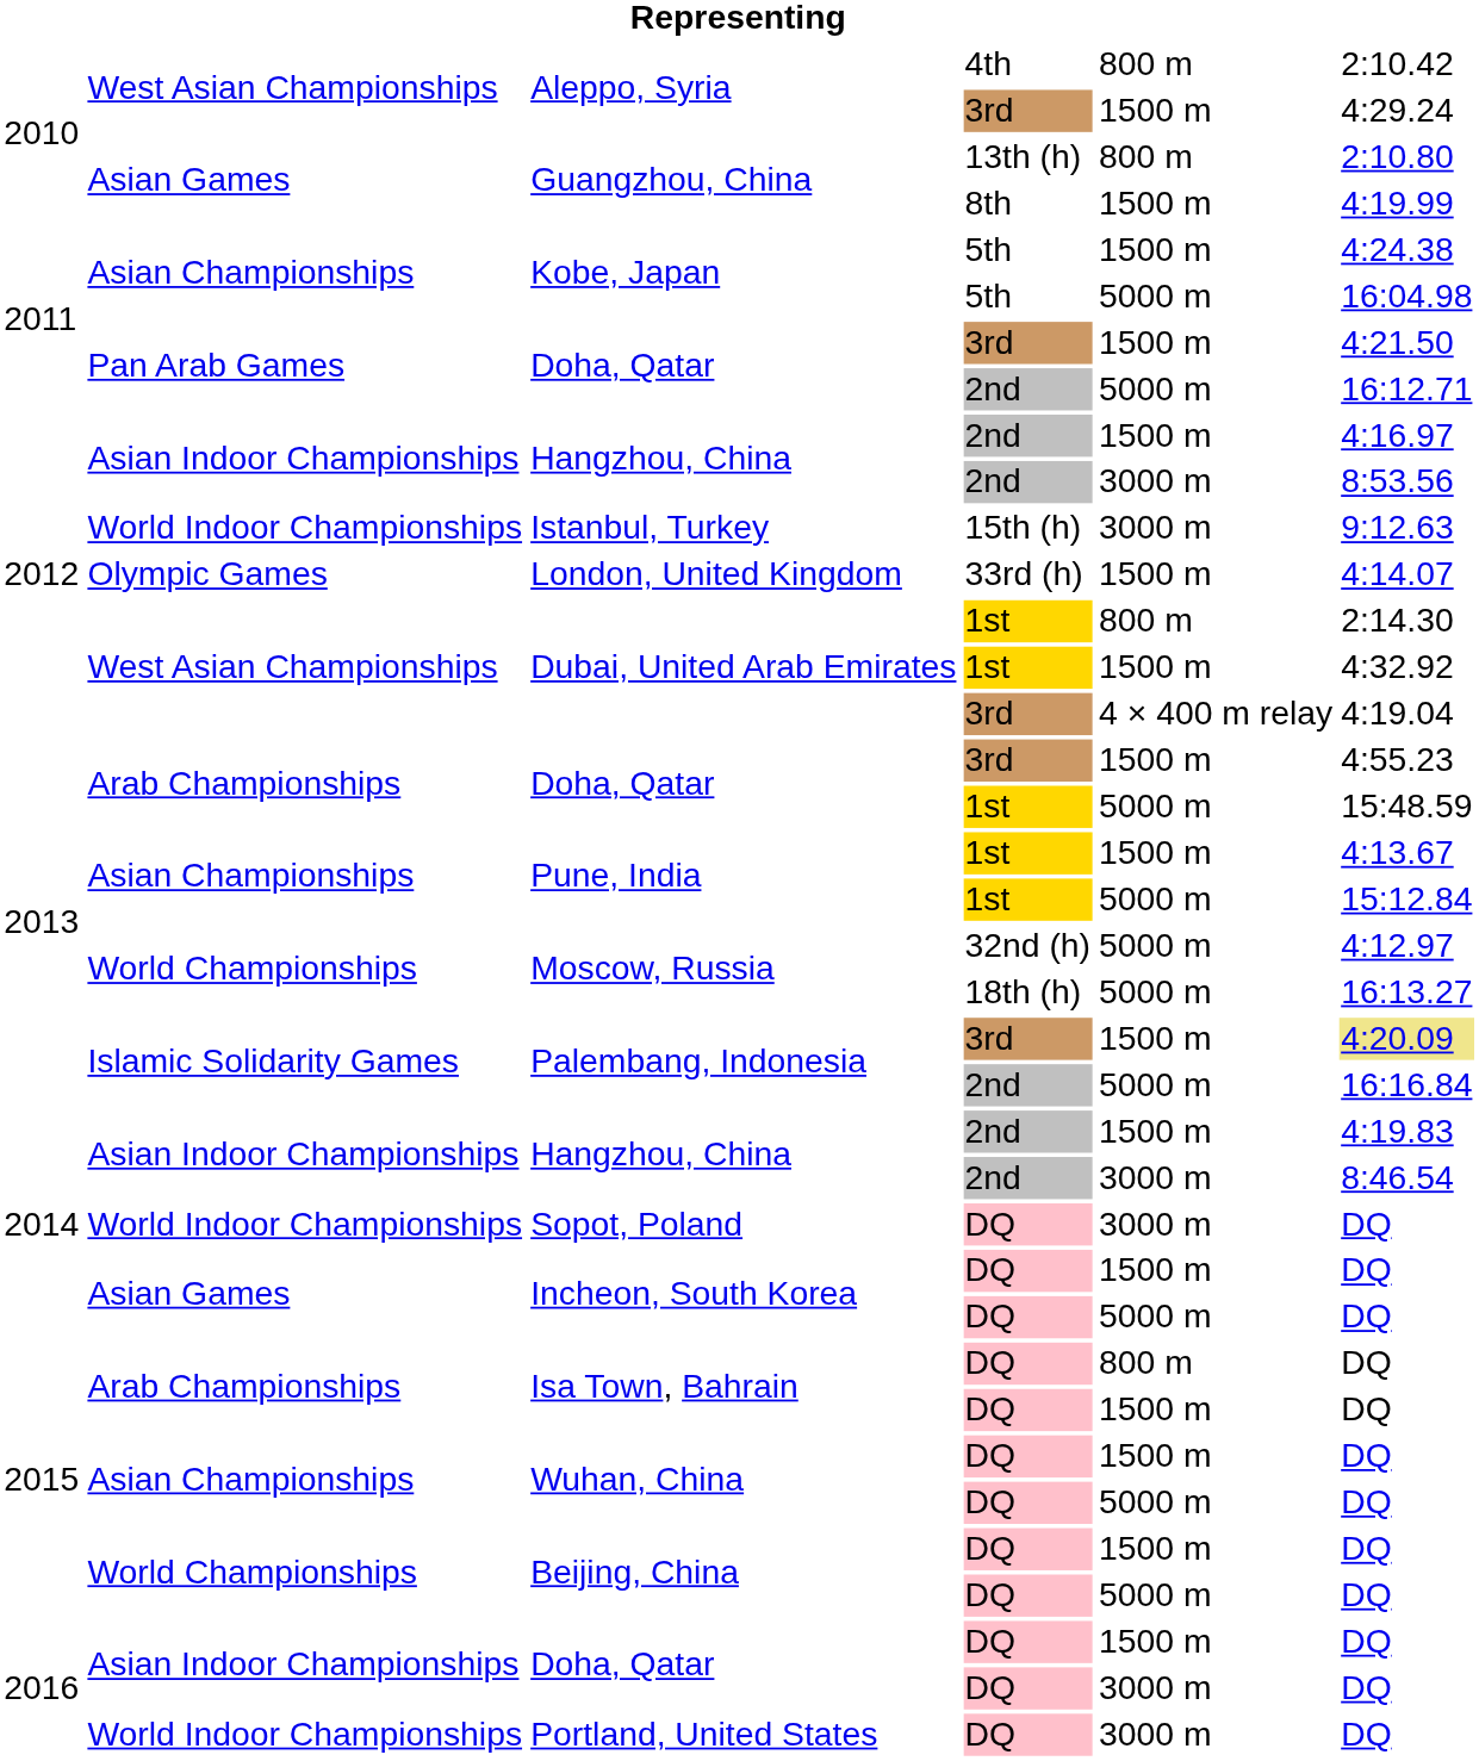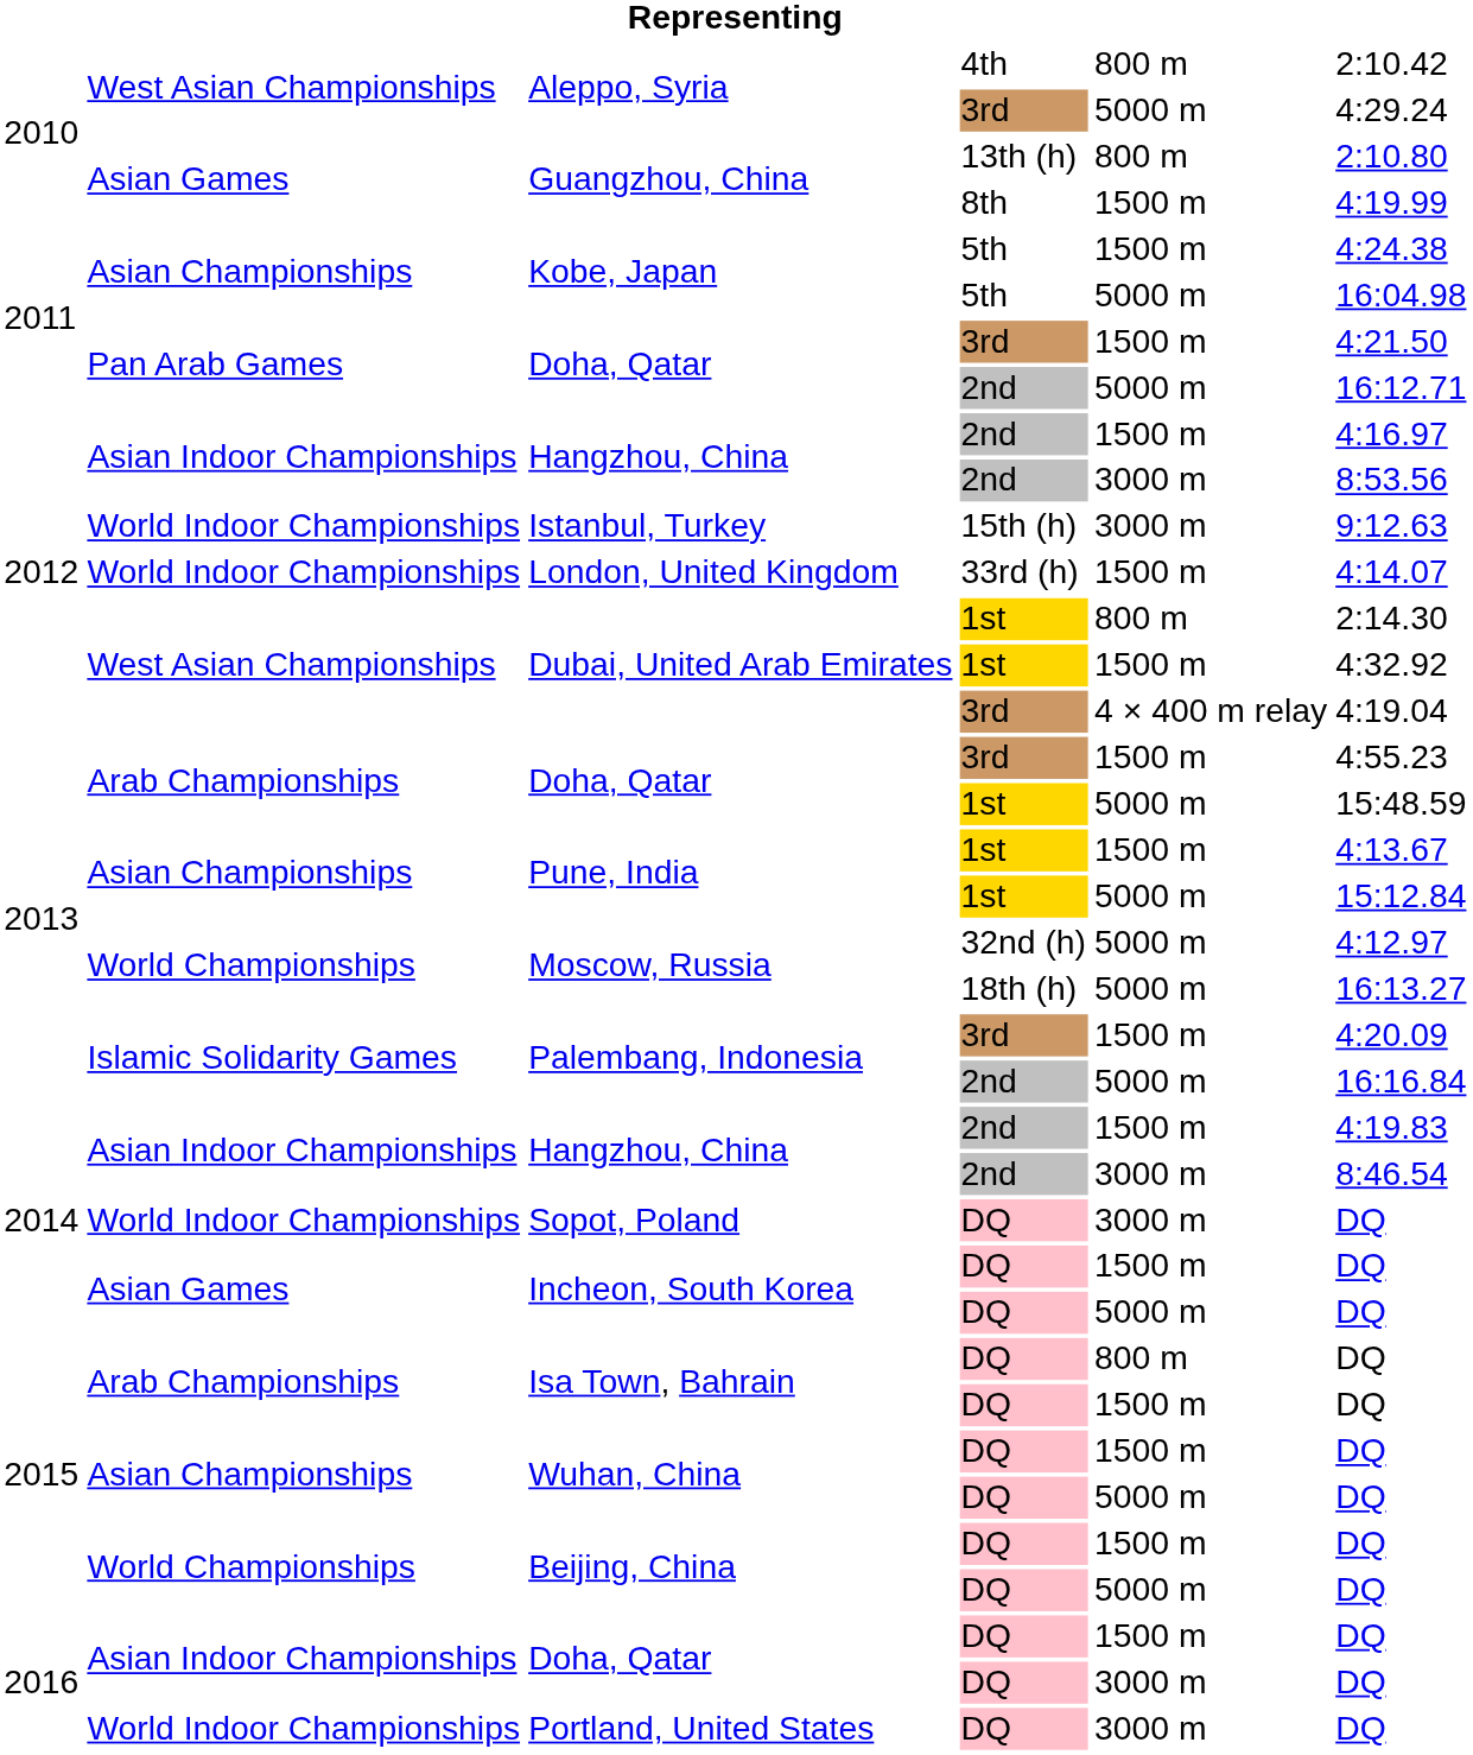 <table>
 <tr>
 <th colspan="6">Representing </th>
 </tr>
 <tr>
 <td rowspan=4>2010</td>
 <td rowspan=2><a href='#'>West Asian Championships</a></td>
 <td rowspan=2><a href='#'>Aleppo, Syria</a></td>
 <td>4th</td>
 <td>800 m</td>
 <td>2:10.42</td>
 </tr>
 <tr>
 <td bgcolor=cc9966>3rd</td>
-<td>1500 m</td>
+<td>5000 m</td>
 <td>4:29.24</td>
 </tr>
 <tr>
 <td rowspan=2><a href='#'>Asian Games</a></td>
 <td rowspan=2><a href='#'>Guangzhou, China</a></td>
 <td>13th (h)</td>
 <td>800 m</td>
 <td><a href='#'>2:10.80</a></td>
 </tr>
 <tr>
 <td>8th</td>
 <td>1500 m</td>
 <td><a href='#'>4:19.99</a></td>
 </tr>
 <tr>
 <td rowspan=4>2011</td>
 <td rowspan=2><a href='#'>Asian Championships</a></td>
 <td rowspan=2><a href='#'>Kobe, Japan</a></td>
 <td>5th</td>
 <td>1500 m</td>
 <td><a href='#'>4:24.38</a></td>
 </tr>
 <tr>
 <td>5th</td>
 <td>5000 m</td>
 <td><a href='#'>16:04.98</a></td>
 </tr>
 <tr>
 <td rowspan=2><a href='#'>Pan Arab Games</a></td>
 <td rowspan=2><a href='#'>Doha, Qatar</a></td>
 <td bgcolor=cc9966>3rd</td>
 <td>1500 m</td>
 <td><a href='#'>4:21.50</a></td>
 </tr>
 <tr>
 <td bgcolor=silver>2nd</td>
 <td>5000 m</td>
 <td><a href='#'>16:12.71</a></td>
 </tr>
 <tr>
 <td rowspan=7>2012</td>
 <td rowspan=2><a href='#'>Asian Indoor Championships</a></td>
 <td rowspan=2><a href='#'>Hangzhou, China</a></td>
 <td bgcolor=silver>2nd</td>
 <td>1500 m</td>
 <td><a href='#'>4:16.97</a></td>
 </tr>
 <tr>
 <td bgcolor=silver>2nd</td>
 <td>3000 m</td>
 <td><a href='#'>8:53.56</a></td>
 </tr>
 <tr>
 <td><a href='#'>World Indoor Championships</a></td>
 <td><a href='#'>Istanbul, Turkey</a></td>
 <td>15th (h)</td>
 <td>3000 m</td>
 <td><a href='#'>9:12.63</a></td>
 </tr>
 <tr>
-<td><a href='#'>Olympic Games</a></td>
+<td><a href='#'>World Indoor Championships</a></td>
 <td><a href='#'>London, United Kingdom</a></td>
 <td>33rd (h)</td>
 <td>1500 m</td>
 <td><a href='#'>4:14.07</a></td>
 </tr>
 <tr>
 <td rowspan=3><a href='#'>West Asian Championships</a></td>
 <td rowspan=3><a href='#'>Dubai, United Arab Emirates</a></td>
 <td bgcolor=gold>1st</td>
 <td>800 m</td>
 <td>2:14.30</td>
 </tr>
 <tr>
 <td bgcolor=gold>1st</td>
 <td>1500 m</td>
 <td>4:32.92</td>
 </tr>
 <tr>
 <td bgcolor=cc9966>3rd</td>
 <td>4 × 400 m relay</td>
 <td>4:19.04</td>
 </tr>
 <tr>
 <td rowspan=8>2013</td>
 <td rowspan=2><a href='#'>Arab Championships</a></td>
 <td rowspan=2><a href='#'>Doha, Qatar</a></td>
 <td bgcolor=cc9966>3rd</td>
 <td>1500 m</td>
 <td>4:55.23</td>
 </tr>
 <tr>
 <td bgcolor=gold>1st</td>
 <td>5000 m</td>
 <td>15:48.59</td>
 </tr>
 <tr>
 <td rowspan=2><a href='#'>Asian Championships</a></td>
 <td rowspan=2><a href='#'>Pune, India</a></td>
 <td bgcolor=gold>1st</td>
 <td>1500 m</td>
 <td><a href='#'>4:13.67</a></td>
 </tr>
 <tr>
 <td bgcolor=gold>1st</td>
 <td>5000 m</td>
 <td><a href='#'>15:12.84</a></td>
 </tr>
 <tr>
 <td rowspan=2><a href='#'>World Championships</a></td>
 <td rowspan=2><a href='#'>Moscow, Russia</a></td>
 <td>32nd (h)</td>
 <td>5000 m</td>
 <td><a href='#'>4:12.97</a></td>
 </tr>
 <tr>
 <td>18th (h)</td>
 <td>5000 m</td>
 <td><a href='#'>16:13.27</a></td>
 </tr>
 <tr>
 <td rowspan=2><a href='#'>Islamic Solidarity Games</a></td>
 <td rowspan=2><a href='#'>Palembang, Indonesia</a></td>
 <td bgcolor=cc9966>3rd</td>
 <td>1500 m</td>
-<td style="background: khaki;"><a href='#'>4:20.09</a></td>
+<td><a href='#'>4:20.09</a></td>
 </tr>
 <tr>
 <td bgcolor=silver>2nd</td>
 <td>5000 m</td>
 <td><a href='#'>16:16.84</a></td>
 </tr>
 <tr>
 <td rowspan=5>2014</td>
 <td rowspan=2><a href='#'>Asian Indoor Championships</a></td>
 <td rowspan=2><a href='#'>Hangzhou, China</a></td>
 <td bgcolor=silver>2nd</td>
 <td>1500 m</td>
 <td><a href='#'>4:19.83</a></td>
 </tr>
 <tr>
 <td bgcolor=silver>2nd</td>
 <td>3000 m</td>
 <td><a href='#'>8:46.54</a></td>
 </tr>
 <tr>
 <td><a href='#'>World Indoor Championships</a></td>
 <td><a href='#'>Sopot, Poland</a></td>
 <td bgcolor=pink>DQ</td>
 <td>3000 m</td>
 <td><a href='#'>DQ</a></td>
 </tr>
 <tr>
 <td rowspan=2><a href='#'>Asian Games</a></td>
 <td rowspan=2><a href='#'>Incheon, South Korea</a></td>
 <td bgcolor=pink>DQ</td>
 <td>1500 m</td>
 <td><a href='#'>DQ</a></td>
 </tr>
 <tr>
 <td bgcolor=pink>DQ</td>
 <td>5000 m</td>
 <td><a href='#'>DQ</a></td>
 </tr>
 <tr>
 <td rowspan=6>2015</td>
 <td rowspan=2><a href='#'>Arab Championships</a></td>
 <td rowspan=2><a href='#'>Isa Town</a>, <a href='#'>Bahrain</a></td>
 <td bgcolor=pink>DQ</td>
 <td>800 m</td>
 <td>DQ</td>
 </tr>
 <tr>
 <td bgcolor=pink>DQ</td>
 <td>1500 m</td>
 <td>DQ</td>
 </tr>
 <tr>
 <td rowspan=2><a href='#'>Asian Championships</a></td>
 <td rowspan=2><a href='#'>Wuhan, China</a></td>
 <td bgcolor=pink>DQ</td>
 <td>1500 m</td>
 <td><a href='#'>DQ</a></td>
 </tr>
 <tr>
 <td bgcolor=pink>DQ</td>
 <td>5000 m</td>
 <td><a href='#'>DQ</a></td>
 </tr>
 <tr>
 <td rowspan=2><a href='#'>World Championships</a></td>
 <td rowspan=2><a href='#'>Beijing, China</a></td>
 <td bgcolor=pink>DQ</td>
 <td>1500 m</td>
 <td><a href='#'>DQ</a></td>
 </tr>
 <tr>
 <td bgcolor=pink>DQ</td>
 <td>5000 m</td>
 <td><a href='#'>DQ</a></td>
 </tr>
 <tr>
 <td rowspan=3>2016</td>
 <td rowspan=2><a href='#'>Asian Indoor Championships</a></td>
 <td rowspan=2><a href='#'>Doha, Qatar</a></td>
 <td bgcolor=pink>DQ</td>
 <td>1500 m</td>
 <td><a href='#'>DQ</a></td>
 </tr>
 <tr>
 <td bgcolor=pink>DQ</td>
 <td>3000 m</td>
 <td><a href='#'>DQ</a></td>
 </tr>
 <tr>
 <td><a href='#'>World Indoor Championships</a></td>
 <td><a href='#'>Portland, United States</a></td>
 <td bgcolor=pink>DQ</td>
 <td>3000 m</td>
 <td><a href='#'>DQ</a></td>
 </tr>
 </table>
